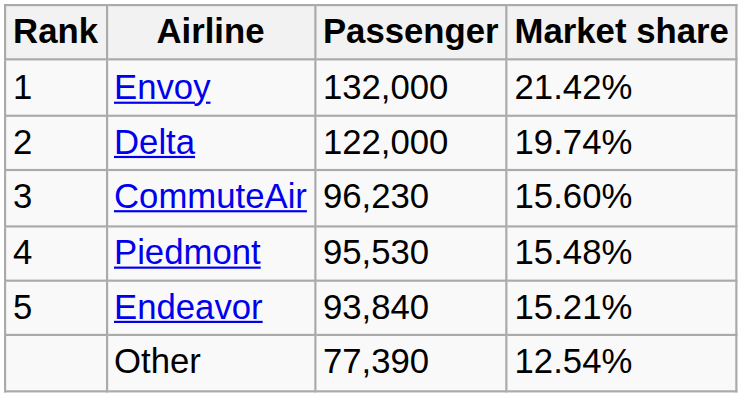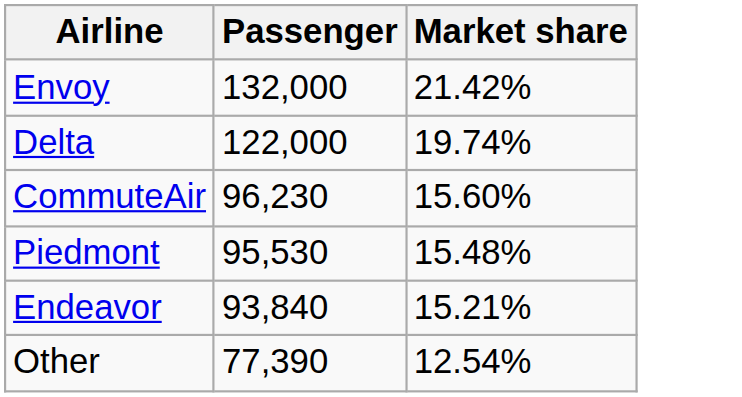 <table class="wikitable">
 <tr>
-<th>Rank</th>
 <th>Airline</th>
 <th>Passenger</th>
 <th>Market share</th>
 </tr>
 <tr>
-<td>1</td>
 <td><a href='#'>Envoy</a></td>
 <td>132,000</td>
 <td>21.42%</td>
 </tr>
 <tr>
-<td>2</td>
 <td><a href='#'>Delta</a></td>
 <td>122,000</td>
 <td>19.74%</td>
 </tr>
 <tr>
-<td>3</td>
 <td><a href='#'>CommuteAir</a></td>
 <td>96,230</td>
 <td>15.60%</td>
 </tr>
 <tr>
-<td>4</td>
 <td><a href='#'>Piedmont</a></td>
 <td>95,530</td>
 <td>15.48%</td>
 </tr>
 <tr>
-<td>5</td>
 <td><a href='#'>Endeavor</a></td>
 <td>93,840</td>
 <td>15.21%</td>
 </tr>
 <tr>
-<td></td>
 <td>Other</td>
 <td>77,390</td>
 <td>12.54%</td>
 </tr>
 </table>
